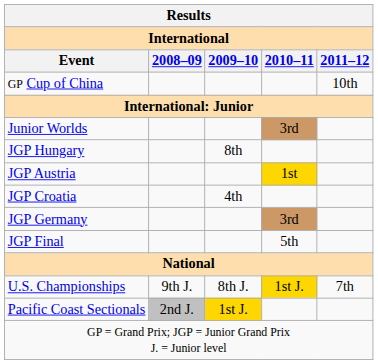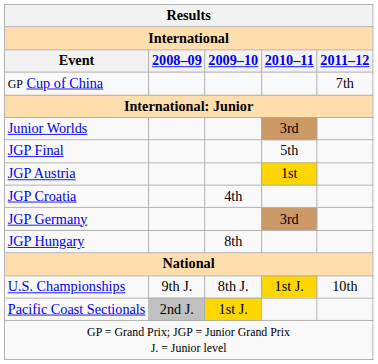 <table class="wikitable" style="text-align:center">
 <tr>
 <th colspan=5 align=center><strong>Results</strong></th>
 </tr>
 <tr>
 <th style="background-color: #ffdead; " colspan=5 align=center><strong>International</strong></th>
 </tr>
 <tr>
 <th>Event</th>
 <th><a href='#'>2008–09</a></th>
 <th><a href='#'>2009–10</a></th>
 <th><a href='#'>2010–11</a></th>
 <th><a href='#'>2011–12</a></th>
 </tr>
 <tr>
 <td align=left><small>GP</small> <a href='#'>Cup of China</a></td>
 <td></td>
 <td></td>
 <td></td>
-<td>10th</td>
+<td>7th</td>
 </tr>
 <tr>
 <th style="background-color: #ffdead; " colspan=5 align=center><strong>International: Junior</strong></th>
 </tr>
 <tr>
 <td align=left><a href='#'>Junior Worlds</a></td>
 <td></td>
 <td></td>
 <td bgcolor=cc9966>3rd</td>
 <td></td>
 </tr>
 <tr>
-<td align=left><a href='#'>JGP Hungary</a></td>
+<td align=left><a href='#'>JGP Final</a></td>
 <td></td>
-<td>8th</td>
 <td></td>
+<td>5th</td>
 <td></td>
 </tr>
 <tr>
 <td align=left><a href='#'>JGP Austria</a></td>
 <td></td>
 <td></td>
 <td bgcolor=gold>1st</td>
 <td></td>
 </tr>
 <tr>
 <td align=left><a href='#'>JGP Croatia</a></td>
 <td></td>
 <td>4th</td>
 <td></td>
 <td></td>
 </tr>
 <tr>
 <td align=left><a href='#'>JGP Germany</a></td>
 <td></td>
 <td></td>
 <td bgcolor=cc9966>3rd</td>
 <td></td>
 </tr>
 <tr>
-<td align=left><a href='#'>JGP Final</a></td>
+<td align=left><a href='#'>JGP Hungary</a></td>
 <td></td>
+<td>8th</td>
 <td></td>
-<td>5th</td>
 <td></td>
 </tr>
 <tr>
 <th style="background-color: #ffdead; " colspan=5 align=center><strong>National</strong></th>
 </tr>
 <tr>
 <td align=left><a href='#'>U.S. Championships</a></td>
 <td>9th J.</td>
 <td>8th J.</td>
 <td bgcolor=gold>1st J.</td>
-<td>7th</td>
+<td>10th</td>
 </tr>
 <tr>
 <td align=left><a href='#'>Pacific Coast Sectionals</a></td>
 <td bgcolor=silver>2nd J.</td>
 <td bgcolor=gold>1st J.</td>
 <td></td>
 <td></td>
 </tr>
 <tr>
 <td colspan=5 align=center><small> GP = Grand Prix; JGP = Junior Grand Prix <br> J. = Junior level </small></td>
 </tr>
 </table>
